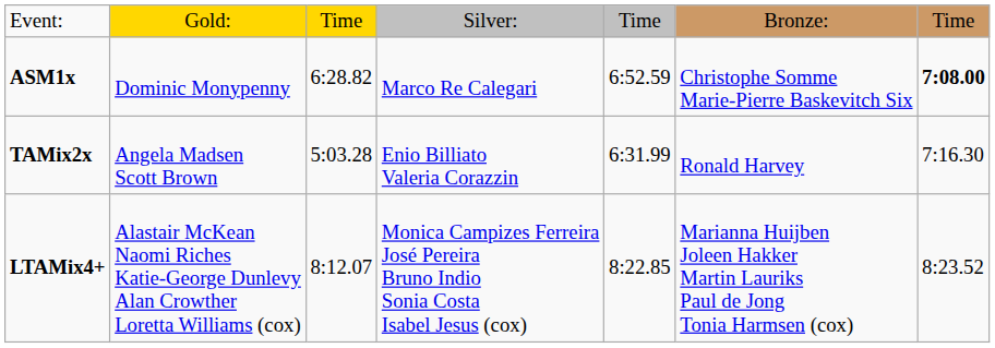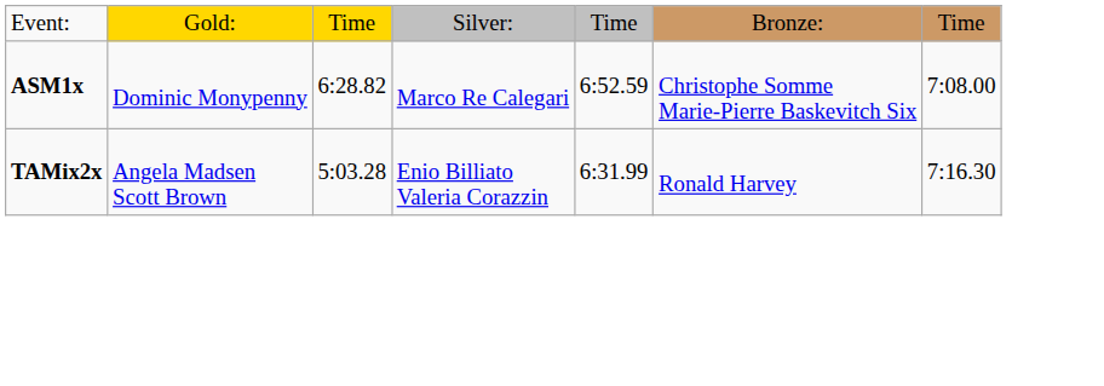 <table class="wikitable">
 <tr>
 <td>Event:</td>
 <td style="text-align:center;background-color:gold;">Gold:</td>
 <td style="text-align:center;background-color:gold;">Time</td>
 <td style="text-align:center;background-color:silver;">Silver:</td>
 <td style="text-align:center;background-color:silver;">Time</td>
 <td style="text-align:center;background-color:#CC9966;">Bronze:</td>
 <td style="text-align:center;background-color:#CC9966;">Time</td>
 </tr>
 <tr>
 <td><strong>ASM1x</strong></td>
 <td> <br> <a href='#'>Dominic Monypenny</a></td>
 <td>6:28.82</td>
 <td> <br> <a href='#'>Marco Re Calegari</a></td>
 <td>6:52.59</td>
 <td> <br> <a href='#'>Christophe Somme</a> <br> <a href='#'>Marie-Pierre Baskevitch Six</a></td>
-<td><strong>7:08.00</strong></td>
+<td>7:08.00</td>
 </tr>
 <tr>
 <td><strong>TAMix2x</strong></td>
 <td> <br> <a href='#'>Angela Madsen</a> <br> <a href='#'>Scott Brown</a></td>
 <td>5:03.28</td>
 <td> <br> <a href='#'>Enio Billiato</a> <br> <a href='#'>Valeria Corazzin</a></td>
 <td>6:31.99</td>
 <td> <br> <a href='#'>Ronald Harvey</a></td>
 <td>7:16.30</td>
 </tr>
-<tr>
-<td><strong>LTAMix4+</strong></td>
-<td> <br> <a href='#'>Alastair McKean</a> <br> <a href='#'>Naomi Riches</a> <br> <a href='#'>Katie-George Dunlevy</a> <br> <a href='#'>Alan Crowther</a> <br> <a href='#'>Loretta Williams</a> (cox)</td>
-<td>8:12.07</td>
-<td> <br> <a href='#'>Monica Campizes Ferreira</a> <br> <a href='#'>José Pereira</a> <br> <a href='#'>Bruno Indio</a> <br> <a href='#'>Sonia Costa</a> <br> <a href='#'>Isabel Jesus</a> (cox)</td>
-<td>8:22.85</td>
-<td> <br> <a href='#'>Marianna Huijben</a> <br> <a href='#'>Joleen Hakker</a> <br> <a href='#'>Martin Lauriks</a> <br> <a href='#'>Paul de Jong</a> <br> <a href='#'>Tonia Harmsen</a> (cox)</td>
-<td>8:23.52</td>
-</tr>
 </table>
